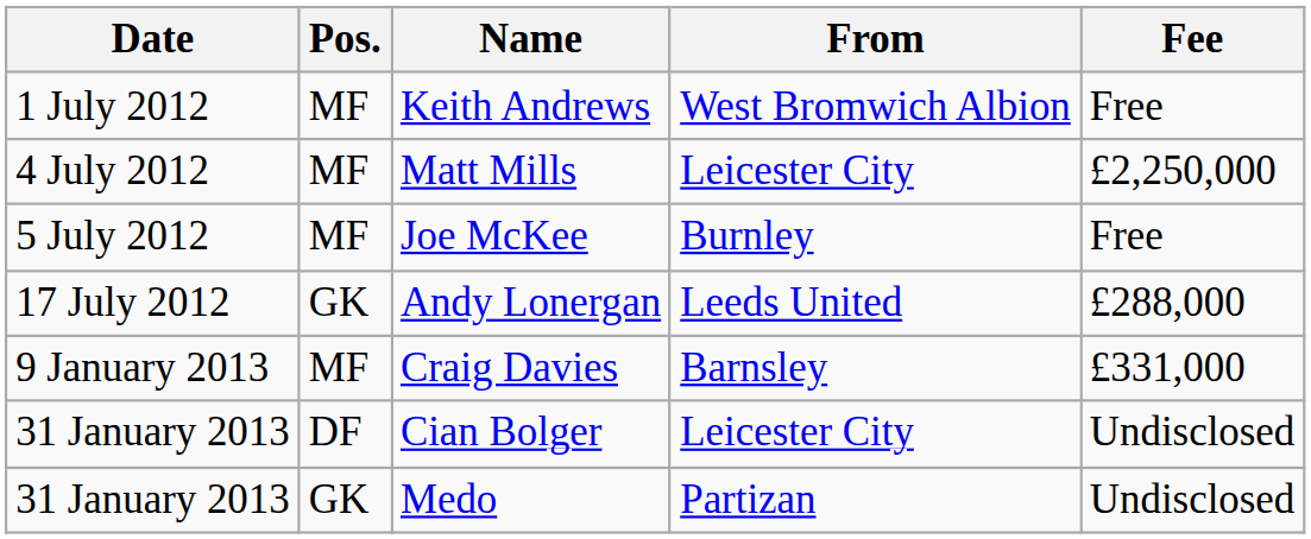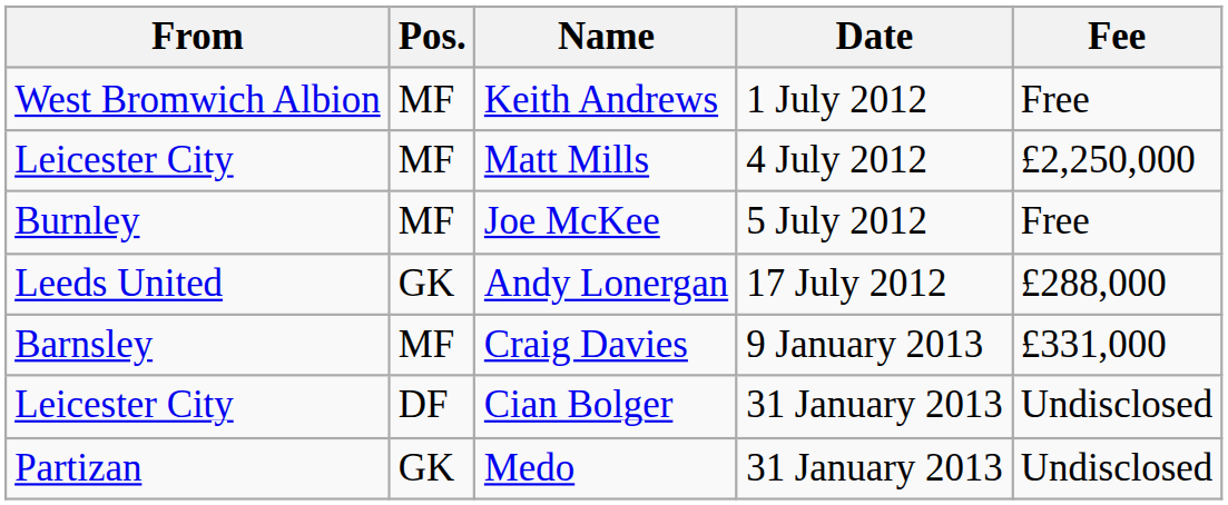 <table class="wikitable" style="float:left; margin-right:1em;">
 <tr>
-<th>Date</th>
+<th>From</th>
 <th>Pos.</th>
 <th>Name</th>
-<th>From</th>
+<th>Date</th>
 <th>Fee</th>
 </tr>
 <tr>
-<td>1 July 2012</td>
+<td colspan=1> <a href='#'>West Bromwich Albion</a></td>
 <td>MF</td>
 <td> <a href='#'>Keith Andrews</a></td>
-<td colspan=1> <a href='#'>West Bromwich Albion</a></td>
+<td>1 July 2012</td>
 <td colspan=1>Free</td>
 </tr>
 <tr>
-<td>4 July 2012</td>
+<td colspan=1> <a href='#'>Leicester City</a></td>
 <td>MF</td>
 <td> <a href='#'>Matt Mills</a></td>
-<td colspan=1> <a href='#'>Leicester City</a></td>
+<td>4 July 2012</td>
 <td colspan=1>£2,250,000</td>
 </tr>
 <tr>
-<td>5 July 2012</td>
+<td colspan=1> <a href='#'>Burnley</a></td>
 <td>MF</td>
 <td> <a href='#'>Joe McKee</a></td>
-<td colspan=1> <a href='#'>Burnley</a></td>
+<td>5 July 2012</td>
 <td>Free</td>
 </tr>
 <tr>
-<td>17 July 2012</td>
+<td colspan=1> <a href='#'>Leeds United</a></td>
 <td>GK</td>
 <td> <a href='#'>Andy Lonergan</a></td>
-<td colspan=1> <a href='#'>Leeds United</a></td>
+<td>17 July 2012</td>
 <td colspan=1>£288,000</td>
 </tr>
 <tr>
-<td>9 January 2013</td>
+<td colspan=1> <a href='#'>Barnsley</a></td>
 <td>MF</td>
 <td> <a href='#'>Craig Davies</a></td>
-<td colspan=1> <a href='#'>Barnsley</a></td>
+<td>9 January 2013</td>
 <td colspan=1>£331,000</td>
 </tr>
 <tr>
-<td>31 January 2013</td>
+<td colspan=1> <a href='#'>Leicester City</a></td>
 <td>DF</td>
 <td> <a href='#'>Cian Bolger</a></td>
-<td colspan=1> <a href='#'>Leicester City</a></td>
+<td>31 January 2013</td>
 <td colspan=1>Undisclosed</td>
 </tr>
 <tr>
-<td>31 January 2013</td>
+<td colspan=1> <a href='#'>Partizan</a></td>
 <td>GK</td>
 <td> <a href='#'>Medo</a></td>
-<td colspan=1> <a href='#'>Partizan</a></td>
+<td>31 January 2013</td>
 <td colspan=1>Undisclosed</td>
 </tr>
 </table>
